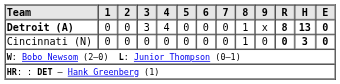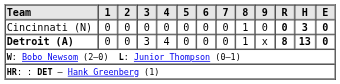 <table border=1 cellspacing=0 width=425 style="margin-left:3em;">
 <tr style="text-align:center; background-color:#e6e6e6;">
 <th align=left width=125>Team</th>
 <th width=25>1</th>
 <th width=25>2</th>
 <th width=25>3</th>
 <th width=25>4</th>
 <th width=25>5</th>
 <th width=25>6</th>
 <th width=25>7</th>
 <th width=25>8</th>
 <th width=25>9</th>
 <th width=25>R</th>
 <th width=25>H</th>
 <th width=25>E</th>
 </tr>
 <tr style="text-align:center;">
+<td align=left>Cincinnati (N)</td>
+<td>0</td>
+<td>0</td>
+<td>0</td>
+<td>0</td>
+<td>0</td>
+<td>0</td>
+<td>0</td>
+<td>1</td>
+<td>0</td>
+<td><strong>0</strong></td>
+<td><strong>3</strong></td>
+<td><strong>0</strong></td>
+</tr>
+<tr style="text-align:center;">
 <td align=left><strong>Detroit (A)</strong></td>
 <td>0</td>
 <td>0</td>
 <td>3</td>
 <td>4</td>
 <td>0</td>
 <td>0</td>
 <td>0</td>
 <td>1</td>
 <td>x</td>
 <td><strong>8</strong></td>
 <td><strong>13</strong></td>
 <td><strong>0</strong></td>
 </tr>
-<tr style="text-align:center;">
-<td align=left>Cincinnati (N)</td>
-<td>0</td>
-<td>0</td>
-<td>0</td>
-<td>0</td>
-<td>0</td>
-<td>0</td>
-<td>0</td>
-<td>1</td>
-<td>0</td>
-<td><strong>0</strong></td>
-<td><strong>3</strong></td>
-<td><strong>0</strong></td>
-</tr>
 <tr style="text-align:left;">
 <td colspan=13><small><strong>W</strong>: <a href='#'>Bobo Newsom</a> (2–0)  <strong>L</strong>: <a href='#'>Junior Thompson</a> (0–1)</small></td>
 </tr>
 <tr style="text-align:left;">
 <td colspan=13><small><strong>HR</strong>: : <strong>DET</strong> –  <a href='#'>Hank Greenberg</a> (1) </small></td>
 </tr>
 </table>
